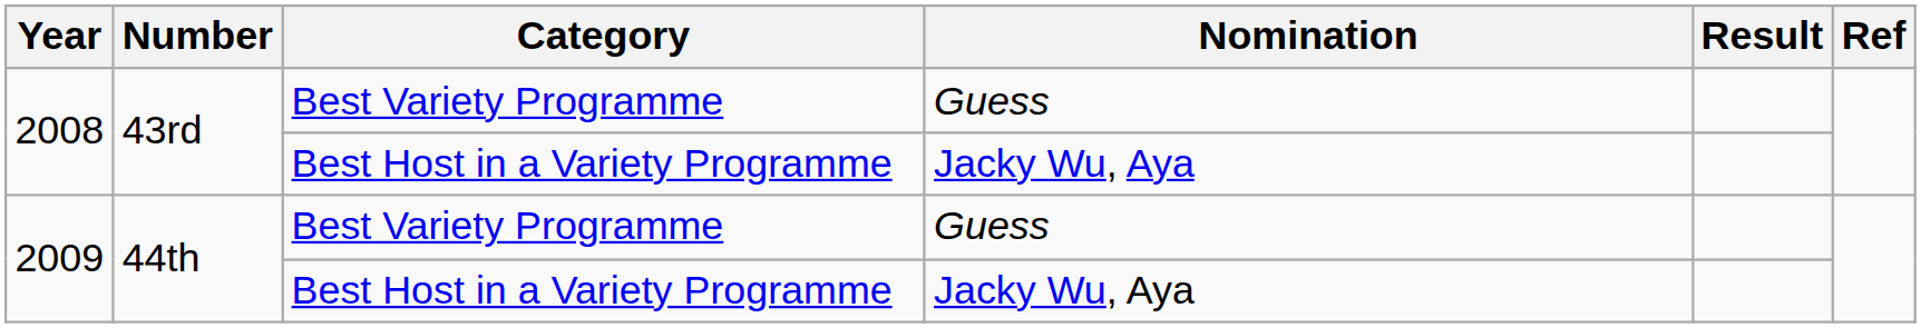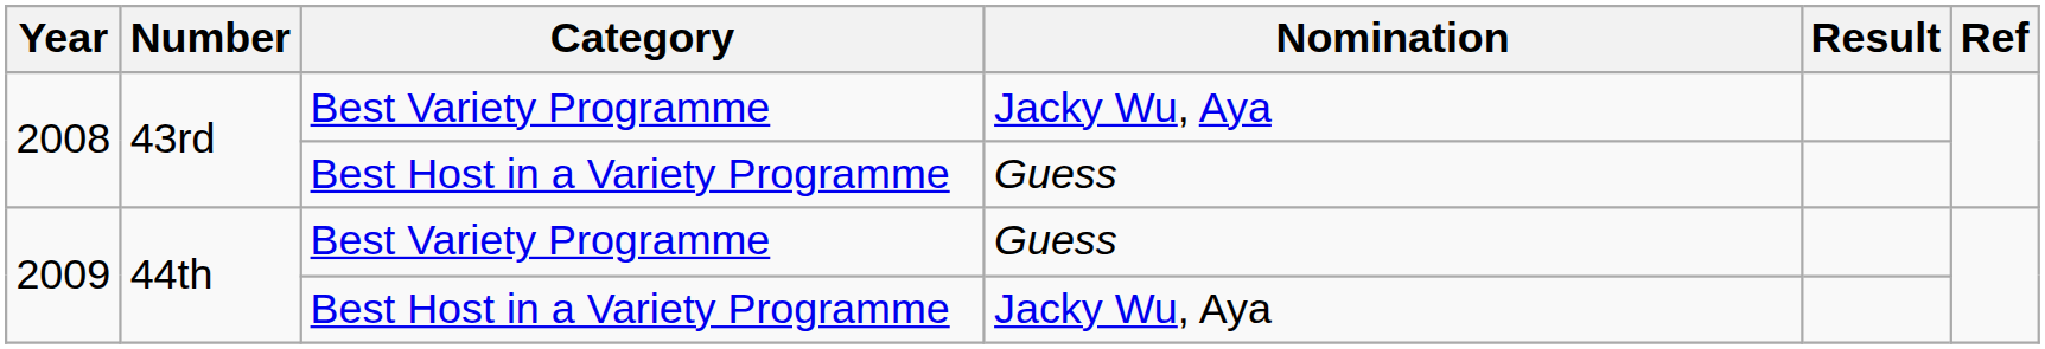 <table class="wikitable">
 <tr>
 <th>Year</th>
 <th>Number</th>
 <th width="250">Category</th>
 <th width="300">Nomination</th>
 <th>Result</th>
 <th>Ref</th>
 </tr>
 <tr>
 <td rowspan="2">2008</td>
 <td rowspan="2">43rd</td>
 <td><a href='#'>Best Variety Programme</a></td>
-<td><em>Guess</em></td>
+<td><a href='#'>Jacky Wu</a>, <a href='#'>Aya</a></td>
 <td></td>
 <td rowspan="2" align="center"></td>
 </tr>
 <tr>
 <td><a href='#'>Best Host in a Variety Programme</a></td>
-<td><a href='#'>Jacky Wu</a>, <a href='#'>Aya</a></td>
+<td><em>Guess</em></td>
 <td></td>
 </tr>
 <tr>
 <td rowspan="2">2009</td>
 <td rowspan="2">44th</td>
 <td><a href='#'>Best Variety Programme</a></td>
 <td><em>Guess</em></td>
 <td></td>
 <td rowspan="2" align="center"></td>
 </tr>
 <tr>
 <td><a href='#'>Best Host in a Variety Programme</a></td>
 <td><a href='#'>Jacky Wu</a>, Aya</td>
 <td></td>
 </tr>
 </table>
